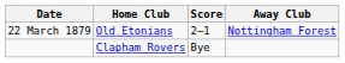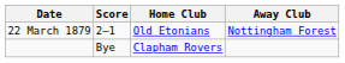 <table class="wikitable">
 <tr>
 <th>Date</th>
+<th>Score</th>
 <th>Home Club</th>
-<th>Score</th>
 <th>Away Club</th>
 </tr>
 <tr>
 <td>22 March 1879</td>
+<td>2–1</td>
 <td><a href='#'>Old Etonians</a></td>
-<td>2–1</td>
 <td><a href='#'>Nottingham Forest</a></td>
 </tr>
 <tr>
 <td></td>
+<td>Bye</td>
 <td><a href='#'>Clapham Rovers</a></td>
-<td>Bye</td>
 <td></td>
 </tr>
 </table>
